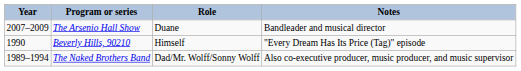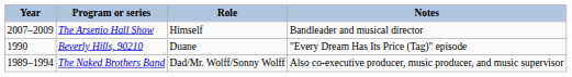 <table class="wikitable" style="font-size:90%">
 <tr style="text-align:center;">
 <th style="background:#B0C4DE;">Year</th>
 <th style="background:#B0C4DE;">Program or series</th>
 <th style="background:#B0C4DE;">Role</th>
 <th style="background:#B0C4DE;">Notes</th>
 </tr>
 <tr>
 <td>2007–2009</td>
 <td><em><a href='#'>The Arsenio Hall Show</a></em></td>
-<td>Duane</td>
+<td>Himself</td>
 <td>Bandleader and musical director</td>
 </tr>
 <tr>
 <td>1990</td>
 <td><em><a href='#'>Beverly Hills, 90210</a></em></td>
-<td>Himself</td>
+<td>Duane</td>
 <td>"Every Dream Has Its Price (Tag)" episode</td>
 </tr>
 <tr>
 <td>1989–1994</td>
 <td><em><a href='#'>The Naked Brothers Band</a></em></td>
 <td>Dad/Mr. Wolff/Sonny Wolff</td>
 <td>Also co-executive producer, music producer, and music supervisor</td>
 </tr>
 </table>
